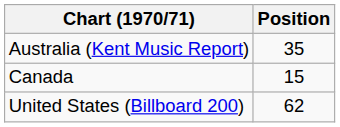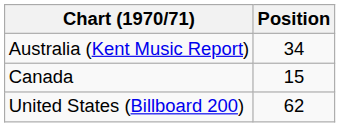 <table class="wikitable">
 <tr>
 <th>Chart (1970/71)</th>
 <th>Position</th>
 </tr>
 <tr>
 <td>Australia (<a href='#'>Kent Music Report</a>)</td>
-<td align="center">35</td>
+<td align="center">34</td>
 </tr>
 <tr>
 <td>Canada</td>
 <td align="center">15</td>
 </tr>
 <tr>
 <td>United States (<a href='#'>Billboard 200</a>)</td>
 <td align="center">62</td>
 </tr>
 </table>
